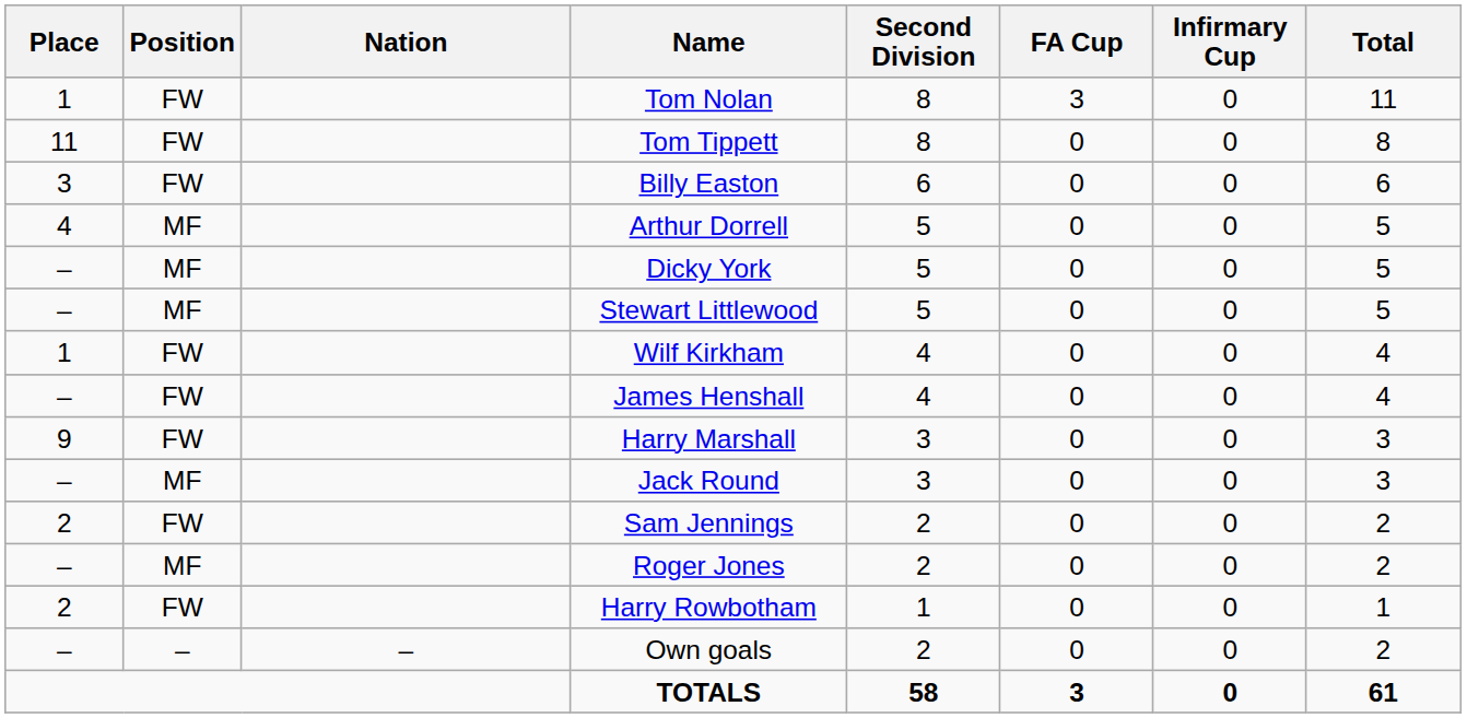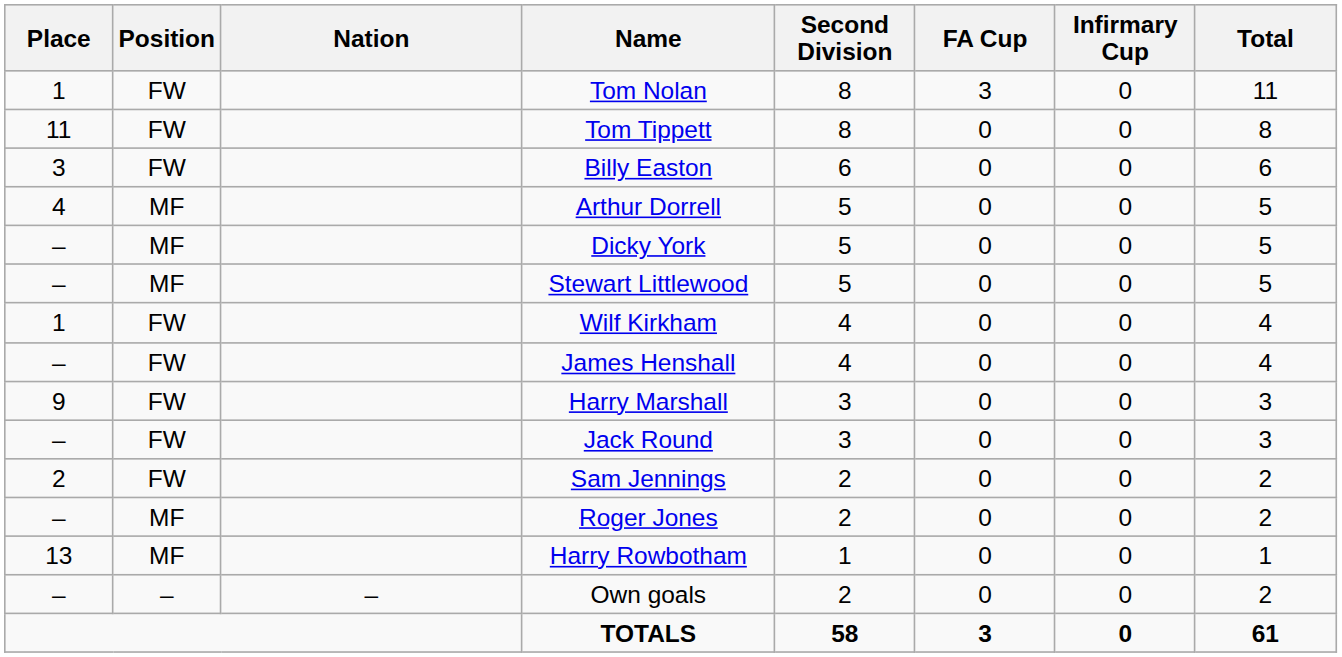 <table class="wikitable" style="font-size: 95%; text-align: center;">
 <tr>
 <th width=60>Place</th>
 <th width=60>Position</th>
 <th width=180>Nation</th>
 <th width=150>Name</th>
 <th width=80>Second Division</th>
 <th width=80>FA Cup</th>
 <th width=80>Infirmary Cup</th>
 <th width=80>Total</th>
 </tr>
 <tr>
 <td>1</td>
 <td>FW</td>
 <td></td>
 <td><a href='#'>Tom Nolan</a></td>
 <td>8</td>
 <td>3</td>
 <td>0</td>
 <td>11</td>
 </tr>
 <tr>
 <td>11</td>
 <td>FW</td>
 <td></td>
 <td><a href='#'>Tom Tippett</a></td>
 <td>8</td>
 <td>0</td>
 <td>0</td>
 <td>8</td>
 </tr>
 <tr>
 <td>3</td>
 <td>FW</td>
 <td></td>
 <td><a href='#'>Billy Easton</a></td>
 <td>6</td>
 <td>0</td>
 <td>0</td>
 <td>6</td>
 </tr>
 <tr>
 <td>4</td>
 <td>MF</td>
 <td></td>
 <td><a href='#'>Arthur Dorrell</a></td>
 <td>5</td>
 <td>0</td>
 <td>0</td>
 <td>5</td>
 </tr>
 <tr>
 <td>–</td>
 <td>MF</td>
 <td></td>
 <td><a href='#'>Dicky York</a></td>
 <td>5</td>
 <td>0</td>
 <td>0</td>
 <td>5</td>
 </tr>
 <tr>
 <td>–</td>
 <td>MF</td>
 <td></td>
 <td><a href='#'>Stewart Littlewood</a></td>
 <td>5</td>
 <td>0</td>
 <td>0</td>
 <td>5</td>
 </tr>
 <tr>
 <td>1</td>
 <td>FW</td>
 <td></td>
 <td><a href='#'>Wilf Kirkham</a></td>
 <td>4</td>
 <td>0</td>
 <td>0</td>
 <td>4</td>
 </tr>
 <tr>
 <td>–</td>
 <td>FW</td>
 <td></td>
 <td><a href='#'>James Henshall</a></td>
 <td>4</td>
 <td>0</td>
 <td>0</td>
 <td>4</td>
 </tr>
 <tr>
 <td>9</td>
 <td>FW</td>
 <td></td>
 <td><a href='#'>Harry Marshall</a></td>
 <td>3</td>
 <td>0</td>
 <td>0</td>
 <td>3</td>
 </tr>
 <tr>
 <td>–</td>
-<td>MF</td>
+<td>FW</td>
 <td></td>
 <td><a href='#'>Jack Round</a></td>
 <td>3</td>
 <td>0</td>
 <td>0</td>
 <td>3</td>
 </tr>
 <tr>
 <td>2</td>
 <td>FW</td>
 <td></td>
 <td><a href='#'>Sam Jennings</a></td>
 <td>2</td>
 <td>0</td>
 <td>0</td>
 <td>2</td>
 </tr>
 <tr>
 <td>–</td>
 <td>MF</td>
 <td></td>
 <td><a href='#'>Roger Jones</a></td>
 <td>2</td>
 <td>0</td>
 <td>0</td>
 <td>2</td>
 </tr>
 <tr>
-<td>2</td>
-<td>FW</td>
+<td>13</td>
+<td>MF</td>
 <td></td>
 <td><a href='#'>Harry Rowbotham</a></td>
 <td>1</td>
 <td>0</td>
 <td>0</td>
 <td>1</td>
 </tr>
 <tr>
 <td>–</td>
 <td>–</td>
 <td>–</td>
 <td>Own goals</td>
 <td>2</td>
 <td>0</td>
 <td>0</td>
 <td>2</td>
 </tr>
 <tr>
 <td colspan="3"></td>
 <td><strong>TOTALS</strong></td>
 <td><strong>58</strong></td>
 <td><strong>3</strong></td>
 <td><strong>0</strong></td>
 <td><strong>61</strong></td>
 </tr>
 </table>
